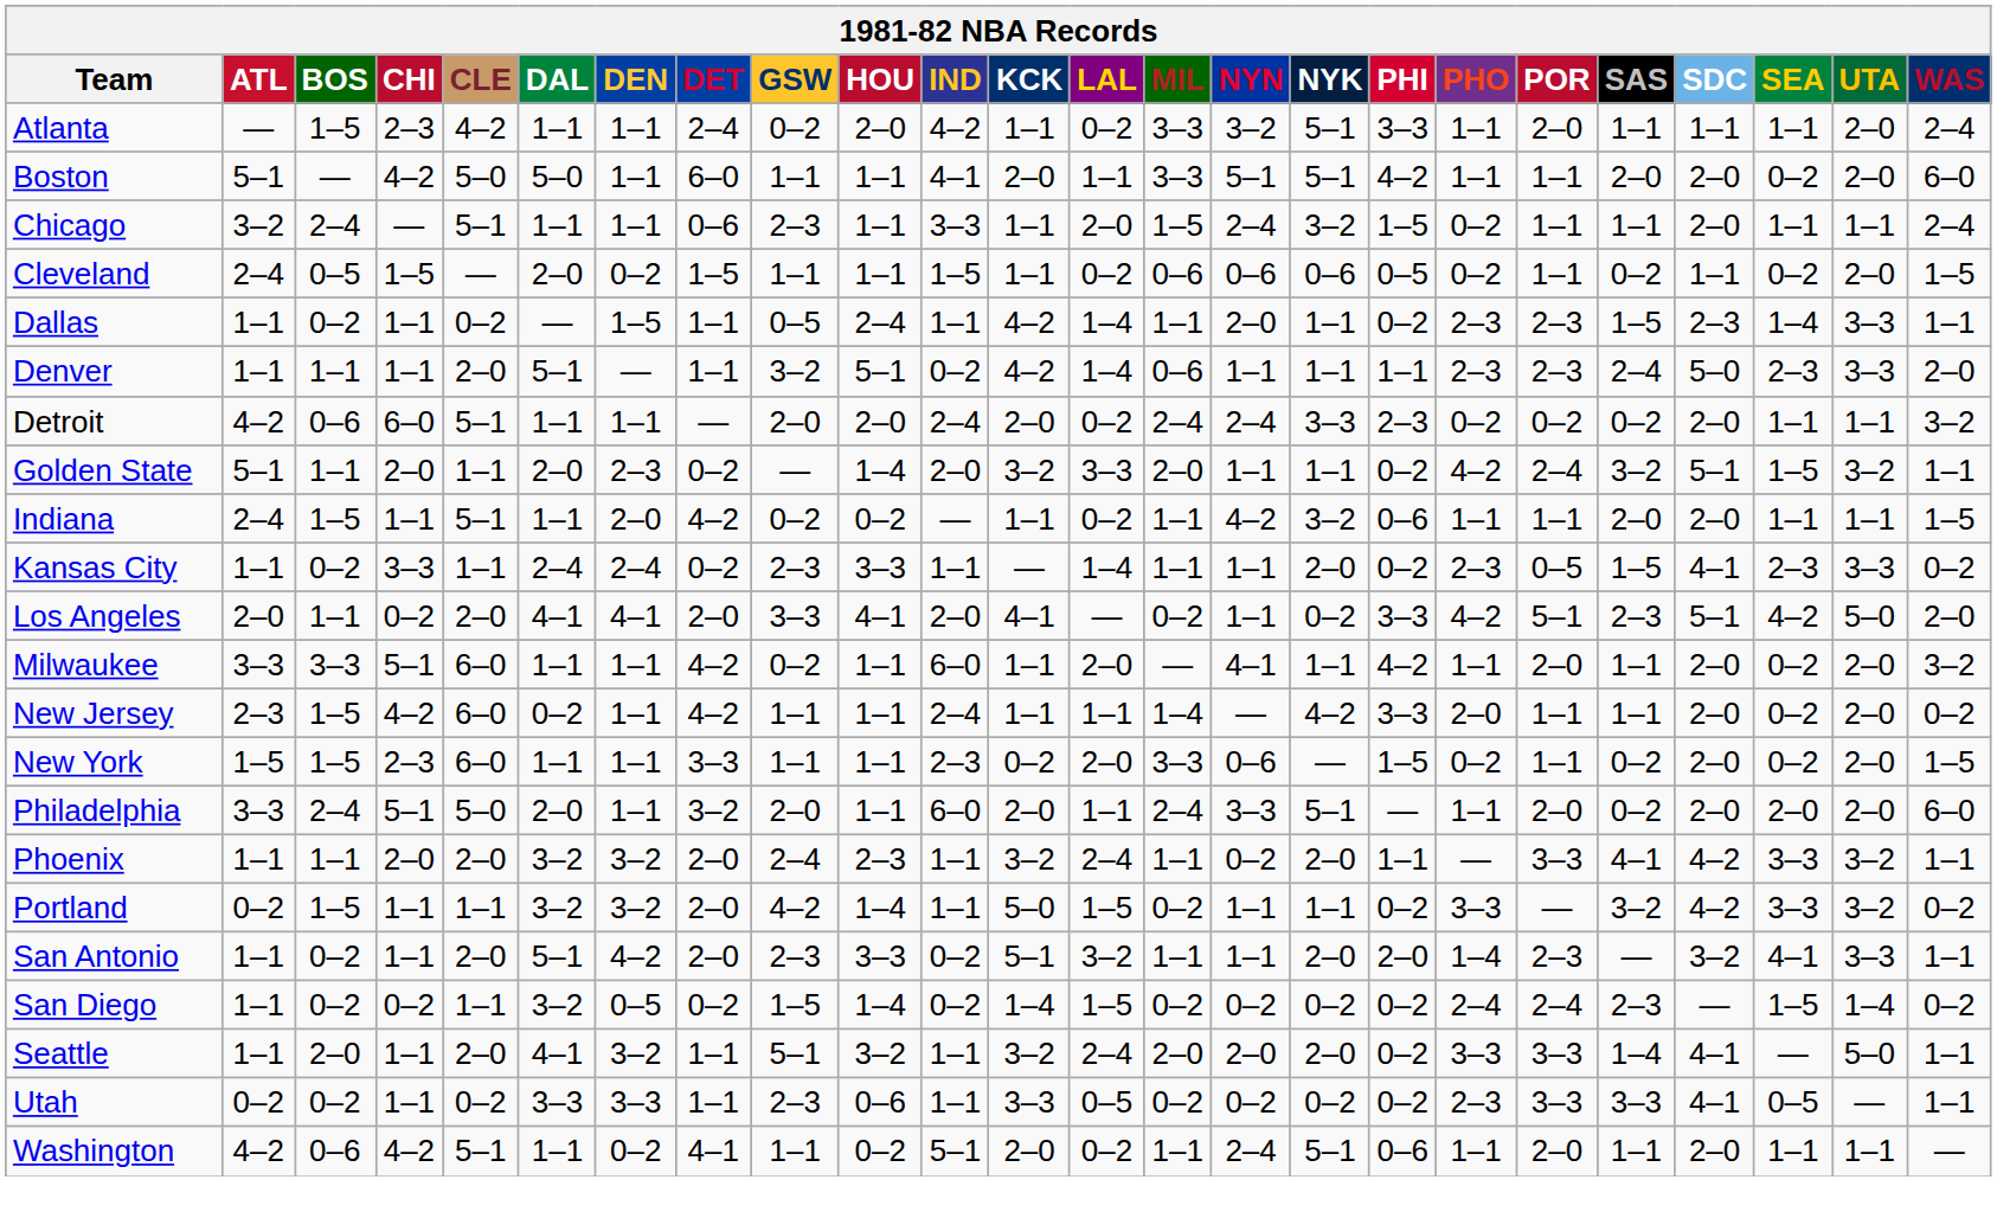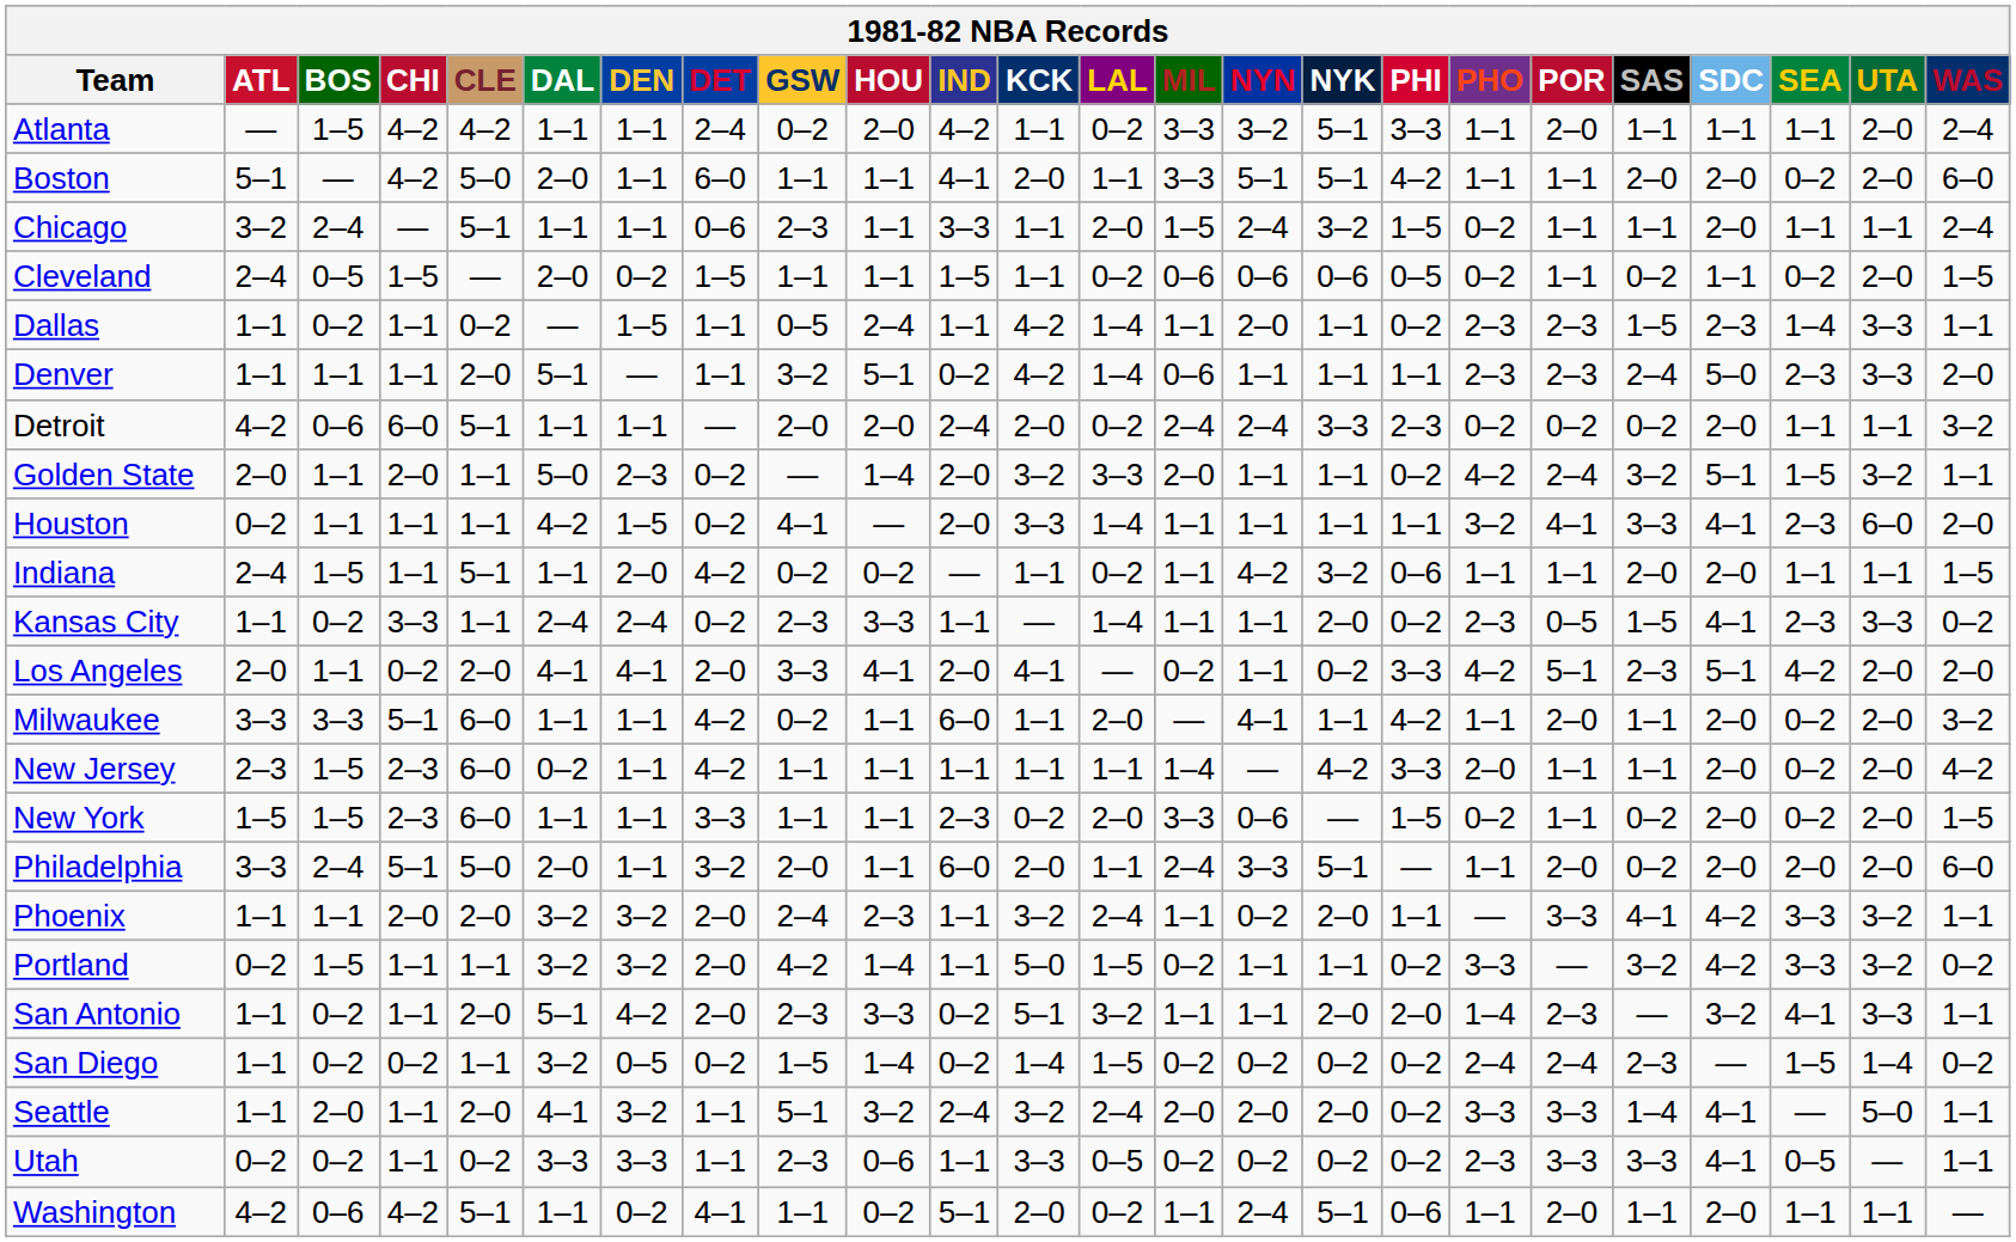 <table class="wikitable" style="font-size:95%; text-align:center;">
 <tr>
 <th colspan=24>1981-82 NBA Records</th>
 </tr>
 <tr>
 <th width=100>Team</th>
 <th style="background:#C90F2E;color:#FFFFFF;width=35">ATL</th>
 <th style="background:#006400;color:#FFFFFF;width=35">BOS</th>
 <th style="background:#BA0C2F;color:#FFFFFF;width=35">CHI</th>
 <th style="background:#C89A69;color:#77222F;width=35">CLE</th>
 <th style="background:#00843D;color:#FFFFFF;width=35">DAL</th>
 <th style="background:#003EA4;color:#FDC835;width=35">DEN</th>
 <th style="background:#003EA4;color:#D50032;width=35">DET</th>
 <th style="background:#FFC62C;color:#012F6B;width=35">GSW</th>
 <th style="background:#BA0C2F;color:#FFFFFF;width=35">HOU</th>
 <th style="background:#2C3294;color:#FCC624;width=35">IND</th>
 <th style="background:#012F6B;color:#FFFFFF;width=35">KCK</th>
 <th style="background:#800080;color:#FFD700;width=35">LAL</th>
 <th style="background:#006400;color:#B22222;width=35">MIL</th>
 <th style="background:#0032A1;color:#E5002B;width=35">NYN</th>
 <th style="background:#031E41;color:#FFFFFF;width=35">NYK</th>
 <th style="background:#D40032;color:#FFFFFF;width=35">PHI</th>
 <th style="background:#702F8B;color:#FA4417;width=35">PHO</th>
 <th style="background:#BA0C2F;color:#FFFFFF;width=35">POR</th>
 <th style="background:#000000;color:#C0C0C0;width=35">SAS</th>
 <th style="background:#6BB3E6;color:#FFFFFF;width=35">SDC</th>
 <th style="background:#00843D;color:#FFCD01;width=35">SEA</th>
 <th style="background:#046B38;color:#FCC200;width=35">UTA</th>
 <th style="background:#012F6D;color:#BA0C2F;width=35">WAS</th>
 </tr>
 <tr>
 <td style="text-align:left;"><a href='#'>Atlanta</a></td>
 <td>—</td>
 <td>1–5</td>
-<td>2–3</td>
+<td>4–2</td>
 <td>4–2</td>
 <td>1–1</td>
 <td>1–1</td>
 <td>2–4</td>
 <td>0–2</td>
 <td>2–0</td>
 <td>4–2</td>
 <td>1–1</td>
 <td>0–2</td>
 <td>3–3</td>
 <td>3–2</td>
 <td>5–1</td>
 <td>3–3</td>
 <td>1–1</td>
 <td>2–0</td>
 <td>1–1</td>
 <td>1–1</td>
 <td>1–1</td>
 <td>2–0</td>
 <td>2–4</td>
 </tr>
 <tr>
 <td style="text-align:left;"><a href='#'>Boston</a></td>
 <td>5–1</td>
 <td>—</td>
 <td>4–2</td>
 <td>5–0</td>
-<td>5–0</td>
+<td>2–0</td>
 <td>1–1</td>
 <td>6–0</td>
 <td>1–1</td>
 <td>1–1</td>
 <td>4–1</td>
 <td>2–0</td>
 <td>1–1</td>
 <td>3–3</td>
 <td>5–1</td>
 <td>5–1</td>
 <td>4–2</td>
 <td>1–1</td>
 <td>1–1</td>
 <td>2–0</td>
 <td>2–0</td>
 <td>0–2</td>
 <td>2–0</td>
 <td>6–0</td>
 </tr>
 <tr>
 <td style="text-align:left;"><a href='#'>Chicago</a></td>
 <td>3–2</td>
 <td>2–4</td>
 <td>—</td>
 <td>5–1</td>
 <td>1–1</td>
 <td>1–1</td>
 <td>0–6</td>
 <td>2–3</td>
 <td>1–1</td>
 <td>3–3</td>
 <td>1–1</td>
 <td>2–0</td>
 <td>1–5</td>
 <td>2–4</td>
 <td>3–2</td>
 <td>1–5</td>
 <td>0–2</td>
 <td>1–1</td>
 <td>1–1</td>
 <td>2–0</td>
 <td>1–1</td>
 <td>1–1</td>
 <td>2–4</td>
 </tr>
 <tr>
 <td style="text-align:left;"><a href='#'>Cleveland</a></td>
 <td>2–4</td>
 <td>0–5</td>
 <td>1–5</td>
 <td>—</td>
 <td>2–0</td>
 <td>0–2</td>
 <td>1–5</td>
 <td>1–1</td>
 <td>1–1</td>
 <td>1–5</td>
 <td>1–1</td>
 <td>0–2</td>
 <td>0–6</td>
 <td>0–6</td>
 <td>0–6</td>
 <td>0–5</td>
 <td>0–2</td>
 <td>1–1</td>
 <td>0–2</td>
 <td>1–1</td>
 <td>0–2</td>
 <td>2–0</td>
 <td>1–5</td>
 </tr>
 <tr>
 <td style="text-align:left;"><a href='#'>Dallas</a></td>
 <td>1–1</td>
 <td>0–2</td>
 <td>1–1</td>
 <td>0–2</td>
 <td>—</td>
 <td>1–5</td>
 <td>1–1</td>
 <td>0–5</td>
 <td>2–4</td>
 <td>1–1</td>
 <td>4–2</td>
 <td>1–4</td>
 <td>1–1</td>
 <td>2–0</td>
 <td>1–1</td>
 <td>0–2</td>
 <td>2–3</td>
 <td>2–3</td>
 <td>1–5</td>
 <td>2–3</td>
 <td>1–4</td>
 <td>3–3</td>
 <td>1–1</td>
 </tr>
 <tr>
 <td style="text-align:left;"><a href='#'>Denver</a></td>
 <td>1–1</td>
 <td>1–1</td>
 <td>1–1</td>
 <td>2–0</td>
 <td>5–1</td>
 <td>—</td>
 <td>1–1</td>
 <td>3–2</td>
 <td>5–1</td>
 <td>0–2</td>
 <td>4–2</td>
 <td>1–4</td>
 <td>0–6</td>
 <td>1–1</td>
 <td>1–1</td>
 <td>1–1</td>
 <td>2–3</td>
 <td>2–3</td>
 <td>2–4</td>
 <td>5–0</td>
 <td>2–3</td>
 <td>3–3</td>
 <td>2–0</td>
 </tr>
 <tr>
 <td style="text-align:left;">Detroit</td>
 <td>4–2</td>
 <td>0–6</td>
 <td>6–0</td>
 <td>5–1</td>
 <td>1–1</td>
 <td>1–1</td>
 <td>—</td>
 <td>2–0</td>
 <td>2–0</td>
 <td>2–4</td>
 <td>2–0</td>
 <td>0–2</td>
 <td>2–4</td>
 <td>2–4</td>
 <td>3–3</td>
 <td>2–3</td>
 <td>0–2</td>
 <td>0–2</td>
 <td>0–2</td>
 <td>2–0</td>
 <td>1–1</td>
 <td>1–1</td>
 <td>3–2</td>
 </tr>
 <tr>
 <td style="text-align:left;"><a href='#'>Golden State</a></td>
-<td>5–1</td>
+<td>2–0</td>
 <td>1–1</td>
 <td>2–0</td>
 <td>1–1</td>
-<td>2–0</td>
+<td>5–0</td>
 <td>2–3</td>
 <td>0–2</td>
 <td>—</td>
 <td>1–4</td>
 <td>2–0</td>
 <td>3–2</td>
 <td>3–3</td>
 <td>2–0</td>
 <td>1–1</td>
 <td>1–1</td>
 <td>0–2</td>
 <td>4–2</td>
 <td>2–4</td>
 <td>3–2</td>
 <td>5–1</td>
 <td>1–5</td>
 <td>3–2</td>
 <td>1–1</td>
+</tr>
+<tr>
+<td style="text-align:left;"><a href='#'>Houston</a></td>
+<td>0–2</td>
+<td>1–1</td>
+<td>1–1</td>
+<td>1–1</td>
+<td>4–2</td>
+<td>1–5</td>
+<td>0–2</td>
+<td>4–1</td>
+<td>—</td>
+<td>2–0</td>
+<td>3–3</td>
+<td>1–4</td>
+<td>1–1</td>
+<td>1–1</td>
+<td>1–1</td>
+<td>1–1</td>
+<td>3–2</td>
+<td>4–1</td>
+<td>3–3</td>
+<td>4–1</td>
+<td>2–3</td>
+<td>6–0</td>
+<td>2–0</td>
 </tr>
 <tr>
 <td style="text-align:left;"><a href='#'>Indiana</a></td>
 <td>2–4</td>
 <td>1–5</td>
 <td>1–1</td>
 <td>5–1</td>
 <td>1–1</td>
 <td>2–0</td>
 <td>4–2</td>
 <td>0–2</td>
 <td>0–2</td>
 <td>—</td>
 <td>1–1</td>
 <td>0–2</td>
 <td>1–1</td>
 <td>4–2</td>
 <td>3–2</td>
 <td>0–6</td>
 <td>1–1</td>
 <td>1–1</td>
 <td>2–0</td>
 <td>2–0</td>
 <td>1–1</td>
 <td>1–1</td>
 <td>1–5</td>
 </tr>
 <tr>
 <td style="text-align:left;"><a href='#'>Kansas City</a></td>
 <td>1–1</td>
 <td>0–2</td>
 <td>3–3</td>
 <td>1–1</td>
 <td>2–4</td>
 <td>2–4</td>
 <td>0–2</td>
 <td>2–3</td>
 <td>3–3</td>
 <td>1–1</td>
 <td>—</td>
 <td>1–4</td>
 <td>1–1</td>
 <td>1–1</td>
 <td>2–0</td>
 <td>0–2</td>
 <td>2–3</td>
 <td>0–5</td>
 <td>1–5</td>
 <td>4–1</td>
 <td>2–3</td>
 <td>3–3</td>
 <td>0–2</td>
 </tr>
 <tr>
 <td style="text-align:left;"><a href='#'>Los Angeles</a></td>
 <td>2–0</td>
 <td>1–1</td>
 <td>0–2</td>
 <td>2–0</td>
 <td>4–1</td>
 <td>4–1</td>
 <td>2–0</td>
 <td>3–3</td>
 <td>4–1</td>
 <td>2–0</td>
 <td>4–1</td>
 <td>—</td>
 <td>0–2</td>
 <td>1–1</td>
 <td>0–2</td>
 <td>3–3</td>
 <td>4–2</td>
 <td>5–1</td>
 <td>2–3</td>
 <td>5–1</td>
 <td>4–2</td>
-<td>5–0</td>
+<td>2–0</td>
 <td>2–0</td>
 </tr>
 <tr>
 <td style="text-align:left;"><a href='#'>Milwaukee</a></td>
 <td>3–3</td>
 <td>3–3</td>
 <td>5–1</td>
 <td>6–0</td>
 <td>1–1</td>
 <td>1–1</td>
 <td>4–2</td>
 <td>0–2</td>
 <td>1–1</td>
 <td>6–0</td>
 <td>1–1</td>
 <td>2–0</td>
 <td>—</td>
 <td>4–1</td>
 <td>1–1</td>
 <td>4–2</td>
 <td>1–1</td>
 <td>2–0</td>
 <td>1–1</td>
 <td>2–0</td>
 <td>0–2</td>
 <td>2–0</td>
 <td>3–2</td>
 </tr>
 <tr>
 <td style="text-align:left;"><a href='#'>New Jersey</a></td>
 <td>2–3</td>
 <td>1–5</td>
-<td>4–2</td>
+<td>2–3</td>
 <td>6–0</td>
 <td>0–2</td>
 <td>1–1</td>
 <td>4–2</td>
 <td>1–1</td>
 <td>1–1</td>
-<td>2–4</td>
+<td>1–1</td>
 <td>1–1</td>
 <td>1–1</td>
 <td>1–4</td>
 <td>—</td>
 <td>4–2</td>
 <td>3–3</td>
 <td>2–0</td>
 <td>1–1</td>
 <td>1–1</td>
 <td>2–0</td>
 <td>0–2</td>
 <td>2–0</td>
-<td>0–2</td>
+<td>4–2</td>
 </tr>
 <tr>
 <td style="text-align:left;"><a href='#'>New York</a></td>
 <td>1–5</td>
 <td>1–5</td>
 <td>2–3</td>
 <td>6–0</td>
 <td>1–1</td>
 <td>1–1</td>
 <td>3–3</td>
 <td>1–1</td>
 <td>1–1</td>
 <td>2–3</td>
 <td>0–2</td>
 <td>2–0</td>
 <td>3–3</td>
 <td>0–6</td>
 <td>—</td>
 <td>1–5</td>
 <td>0–2</td>
 <td>1–1</td>
 <td>0–2</td>
 <td>2–0</td>
 <td>0–2</td>
 <td>2–0</td>
 <td>1–5</td>
 </tr>
 <tr>
 <td style="text-align:left;"><a href='#'>Philadelphia</a></td>
 <td>3–3</td>
 <td>2–4</td>
 <td>5–1</td>
 <td>5–0</td>
 <td>2–0</td>
 <td>1–1</td>
 <td>3–2</td>
 <td>2–0</td>
 <td>1–1</td>
 <td>6–0</td>
 <td>2–0</td>
 <td>1–1</td>
 <td>2–4</td>
 <td>3–3</td>
 <td>5–1</td>
 <td>—</td>
 <td>1–1</td>
 <td>2–0</td>
 <td>0–2</td>
 <td>2–0</td>
 <td>2–0</td>
 <td>2–0</td>
 <td>6–0</td>
 </tr>
 <tr>
 <td style="text-align:left;"><a href='#'>Phoenix</a></td>
 <td>1–1</td>
 <td>1–1</td>
 <td>2–0</td>
 <td>2–0</td>
 <td>3–2</td>
 <td>3–2</td>
 <td>2–0</td>
 <td>2–4</td>
 <td>2–3</td>
 <td>1–1</td>
 <td>3–2</td>
 <td>2–4</td>
 <td>1–1</td>
 <td>0–2</td>
 <td>2–0</td>
 <td>1–1</td>
 <td>—</td>
 <td>3–3</td>
 <td>4–1</td>
 <td>4–2</td>
 <td>3–3</td>
 <td>3–2</td>
 <td>1–1</td>
 </tr>
 <tr>
 <td style="text-align:left;"><a href='#'>Portland</a></td>
 <td>0–2</td>
 <td>1–5</td>
 <td>1–1</td>
 <td>1–1</td>
 <td>3–2</td>
 <td>3–2</td>
 <td>2–0</td>
 <td>4–2</td>
 <td>1–4</td>
 <td>1–1</td>
 <td>5–0</td>
 <td>1–5</td>
 <td>0–2</td>
 <td>1–1</td>
 <td>1–1</td>
 <td>0–2</td>
 <td>3–3</td>
 <td>—</td>
 <td>3–2</td>
 <td>4–2</td>
 <td>3–3</td>
 <td>3–2</td>
 <td>0–2</td>
 </tr>
 <tr>
 <td style="text-align:left;"><a href='#'>San Antonio</a></td>
 <td>1–1</td>
 <td>0–2</td>
 <td>1–1</td>
 <td>2–0</td>
 <td>5–1</td>
 <td>4–2</td>
 <td>2–0</td>
 <td>2–3</td>
 <td>3–3</td>
 <td>0–2</td>
 <td>5–1</td>
 <td>3–2</td>
 <td>1–1</td>
 <td>1–1</td>
 <td>2–0</td>
 <td>2–0</td>
 <td>1–4</td>
 <td>2–3</td>
 <td>—</td>
 <td>3–2</td>
 <td>4–1</td>
 <td>3–3</td>
 <td>1–1</td>
 </tr>
 <tr>
 <td style="text-align:left;"><a href='#'>San Diego</a></td>
 <td>1–1</td>
 <td>0–2</td>
 <td>0–2</td>
 <td>1–1</td>
 <td>3–2</td>
 <td>0–5</td>
 <td>0–2</td>
 <td>1–5</td>
 <td>1–4</td>
 <td>0–2</td>
 <td>1–4</td>
 <td>1–5</td>
 <td>0–2</td>
 <td>0–2</td>
 <td>0–2</td>
 <td>0–2</td>
 <td>2–4</td>
 <td>2–4</td>
 <td>2–3</td>
 <td>—</td>
 <td>1–5</td>
 <td>1–4</td>
 <td>0–2</td>
 </tr>
 <tr>
 <td style="text-align:left;"><a href='#'>Seattle</a></td>
 <td>1–1</td>
 <td>2–0</td>
 <td>1–1</td>
 <td>2–0</td>
 <td>4–1</td>
 <td>3–2</td>
 <td>1–1</td>
 <td>5–1</td>
 <td>3–2</td>
-<td>1–1</td>
+<td>2–4</td>
 <td>3–2</td>
 <td>2–4</td>
 <td>2–0</td>
 <td>2–0</td>
 <td>2–0</td>
 <td>0–2</td>
 <td>3–3</td>
 <td>3–3</td>
 <td>1–4</td>
 <td>4–1</td>
 <td>—</td>
 <td>5–0</td>
 <td>1–1</td>
 </tr>
 <tr>
 <td style="text-align:left;"><a href='#'>Utah</a></td>
 <td>0–2</td>
 <td>0–2</td>
 <td>1–1</td>
 <td>0–2</td>
 <td>3–3</td>
 <td>3–3</td>
 <td>1–1</td>
 <td>2–3</td>
 <td>0–6</td>
 <td>1–1</td>
 <td>3–3</td>
 <td>0–5</td>
 <td>0–2</td>
 <td>0–2</td>
 <td>0–2</td>
 <td>0–2</td>
 <td>2–3</td>
 <td>3–3</td>
 <td>3–3</td>
 <td>4–1</td>
 <td>0–5</td>
 <td>—</td>
 <td>1–1</td>
 </tr>
 <tr>
 <td style="text-align:left;"><a href='#'>Washington</a></td>
 <td>4–2</td>
 <td>0–6</td>
 <td>4–2</td>
 <td>5–1</td>
 <td>1–1</td>
 <td>0–2</td>
 <td>4–1</td>
 <td>1–1</td>
 <td>0–2</td>
 <td>5–1</td>
 <td>2–0</td>
 <td>0–2</td>
 <td>1–1</td>
 <td>2–4</td>
 <td>5–1</td>
 <td>0–6</td>
 <td>1–1</td>
 <td>2–0</td>
 <td>1–1</td>
 <td>2–0</td>
 <td>1–1</td>
 <td>1–1</td>
 <td>—</td>
 </tr>
 </table>
